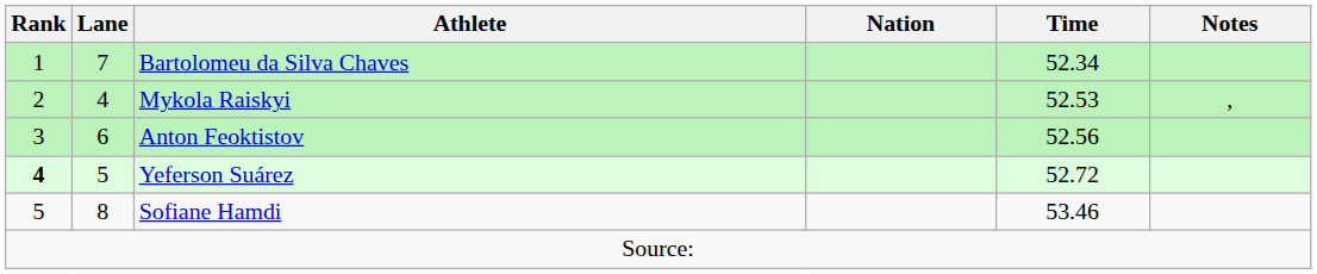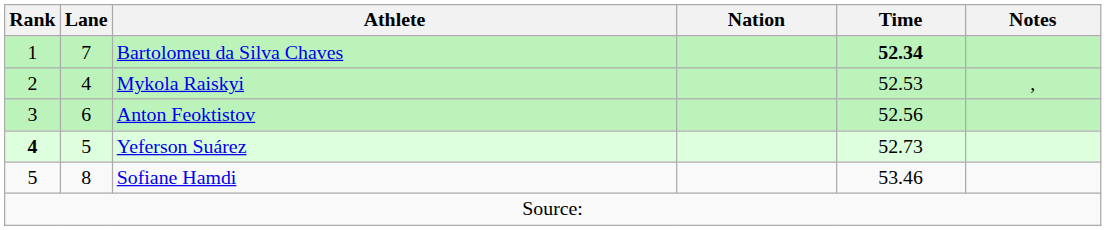 <table class="wikitable sortable" style="text-align:center;width: 70%;">
 <tr>
 <th scope="col" style="width: 10px;">Rank</th>
 <th scope="col" style="width: 10px;">Lane</th>
 <th scope="col">Athlete</th>
 <th scope="col">Nation</th>
 <th scope="col">Time</th>
 <th scope="col">Notes</th>
 </tr>
 <tr bgcolor=bbf3bb>
 <td>1</td>
 <td>7</td>
 <td align=left><a href='#'>Bartolomeu da Silva Chaves</a></td>
 <td align=left></td>
-<td>52.34</td>
+<td><strong>52.34</strong></td>
 <td></td>
 </tr>
 <tr bgcolor=bbf3bb>
 <td>2</td>
 <td>4</td>
 <td align=left><a href='#'>Mykola Raiskyi</a></td>
 <td align=left></td>
 <td>52.53</td>
 <td>, </td>
 </tr>
 <tr bgcolor=bbf3bb>
 <td>3</td>
 <td>6</td>
 <td align=left><a href='#'>Anton Feoktistov</a></td>
 <td align=left></td>
 <td>52.56</td>
 <td></td>
 </tr>
 <tr bgcolor=ddffdd>
 <td><strong>4</strong></td>
 <td>5</td>
 <td align=left><a href='#'>Yeferson Suárez</a></td>
 <td align=left></td>
-<td>52.72</td>
+<td>52.73</td>
 <td></td>
 </tr>
 <tr>
 <td>5</td>
 <td>8</td>
 <td align=left><a href='#'>Sofiane Hamdi</a></td>
 <td align=left></td>
 <td>53.46</td>
 <td></td>
 </tr>
 <tr class="sortbottom">
 <td colspan="6">Source:</td>
 </tr>
 </table>
